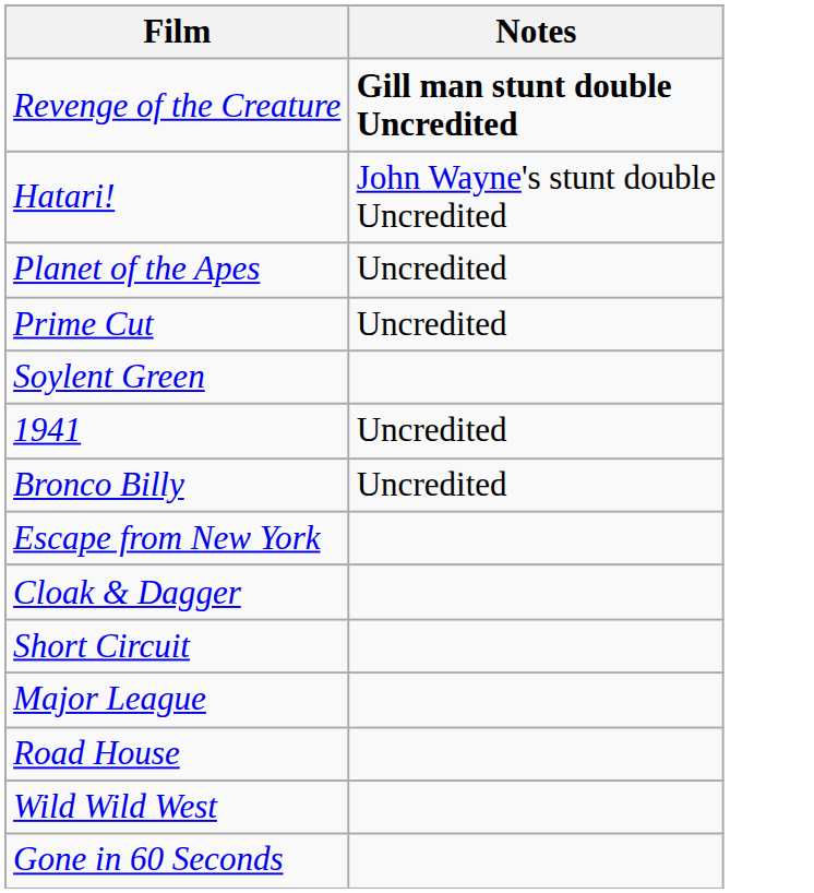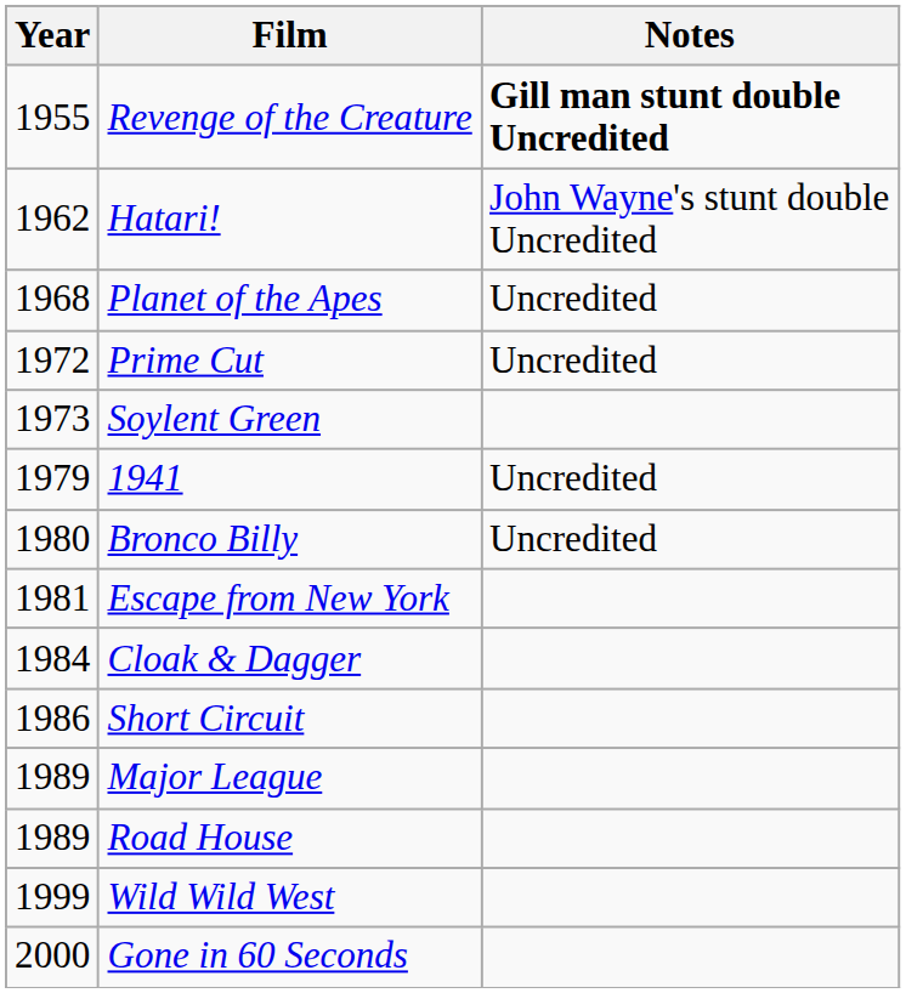 <table class="wikitable sortable">
 <tr>
+<th>Year</th>
 <th>Film</th>
 <th class="unsortable">Notes</th>
 </tr>
 <tr>
+<td>1955</td>
 <td><em><a href='#'>Revenge of the Creature</a></em></td>
 <td><strong>Gill man stunt double<br>Uncredited</strong></td>
 </tr>
 <tr>
+<td>1962</td>
 <td><em><a href='#'>Hatari!</a></em></td>
 <td><a href='#'>John Wayne</a>'s stunt double<br>Uncredited</td>
 </tr>
 <tr>
+<td>1968</td>
 <td><em><a href='#'>Planet of the Apes</a></em></td>
 <td>Uncredited</td>
 </tr>
 <tr>
+<td>1972</td>
 <td><em><a href='#'>Prime Cut</a></em></td>
 <td>Uncredited</td>
 </tr>
 <tr>
+<td>1973</td>
 <td><em><a href='#'>Soylent Green</a></em></td>
 <td></td>
 </tr>
 <tr>
+<td>1979</td>
 <td><em><a href='#'>1941</a></em></td>
 <td>Uncredited</td>
 </tr>
 <tr>
+<td>1980</td>
 <td><em><a href='#'>Bronco Billy</a></em></td>
 <td>Uncredited</td>
 </tr>
 <tr>
+<td>1981</td>
 <td><em><a href='#'>Escape from New York</a></em></td>
 <td></td>
 </tr>
 <tr>
+<td>1984</td>
 <td><em><a href='#'>Cloak & Dagger</a></em></td>
 <td></td>
 </tr>
 <tr>
+<td>1986</td>
 <td><em><a href='#'>Short Circuit</a></em></td>
 <td></td>
 </tr>
 <tr>
+<td>1989</td>
 <td><em><a href='#'>Major League</a></em></td>
 <td></td>
 </tr>
 <tr>
+<td>1989</td>
 <td><em><a href='#'>Road House</a></em></td>
 <td></td>
 </tr>
 <tr>
+<td>1999</td>
 <td><em><a href='#'>Wild Wild West</a></em></td>
 <td></td>
 </tr>
 <tr>
+<td>2000</td>
 <td><em><a href='#'>Gone in 60 Seconds</a></em></td>
 <td></td>
 </tr>
 </table>
